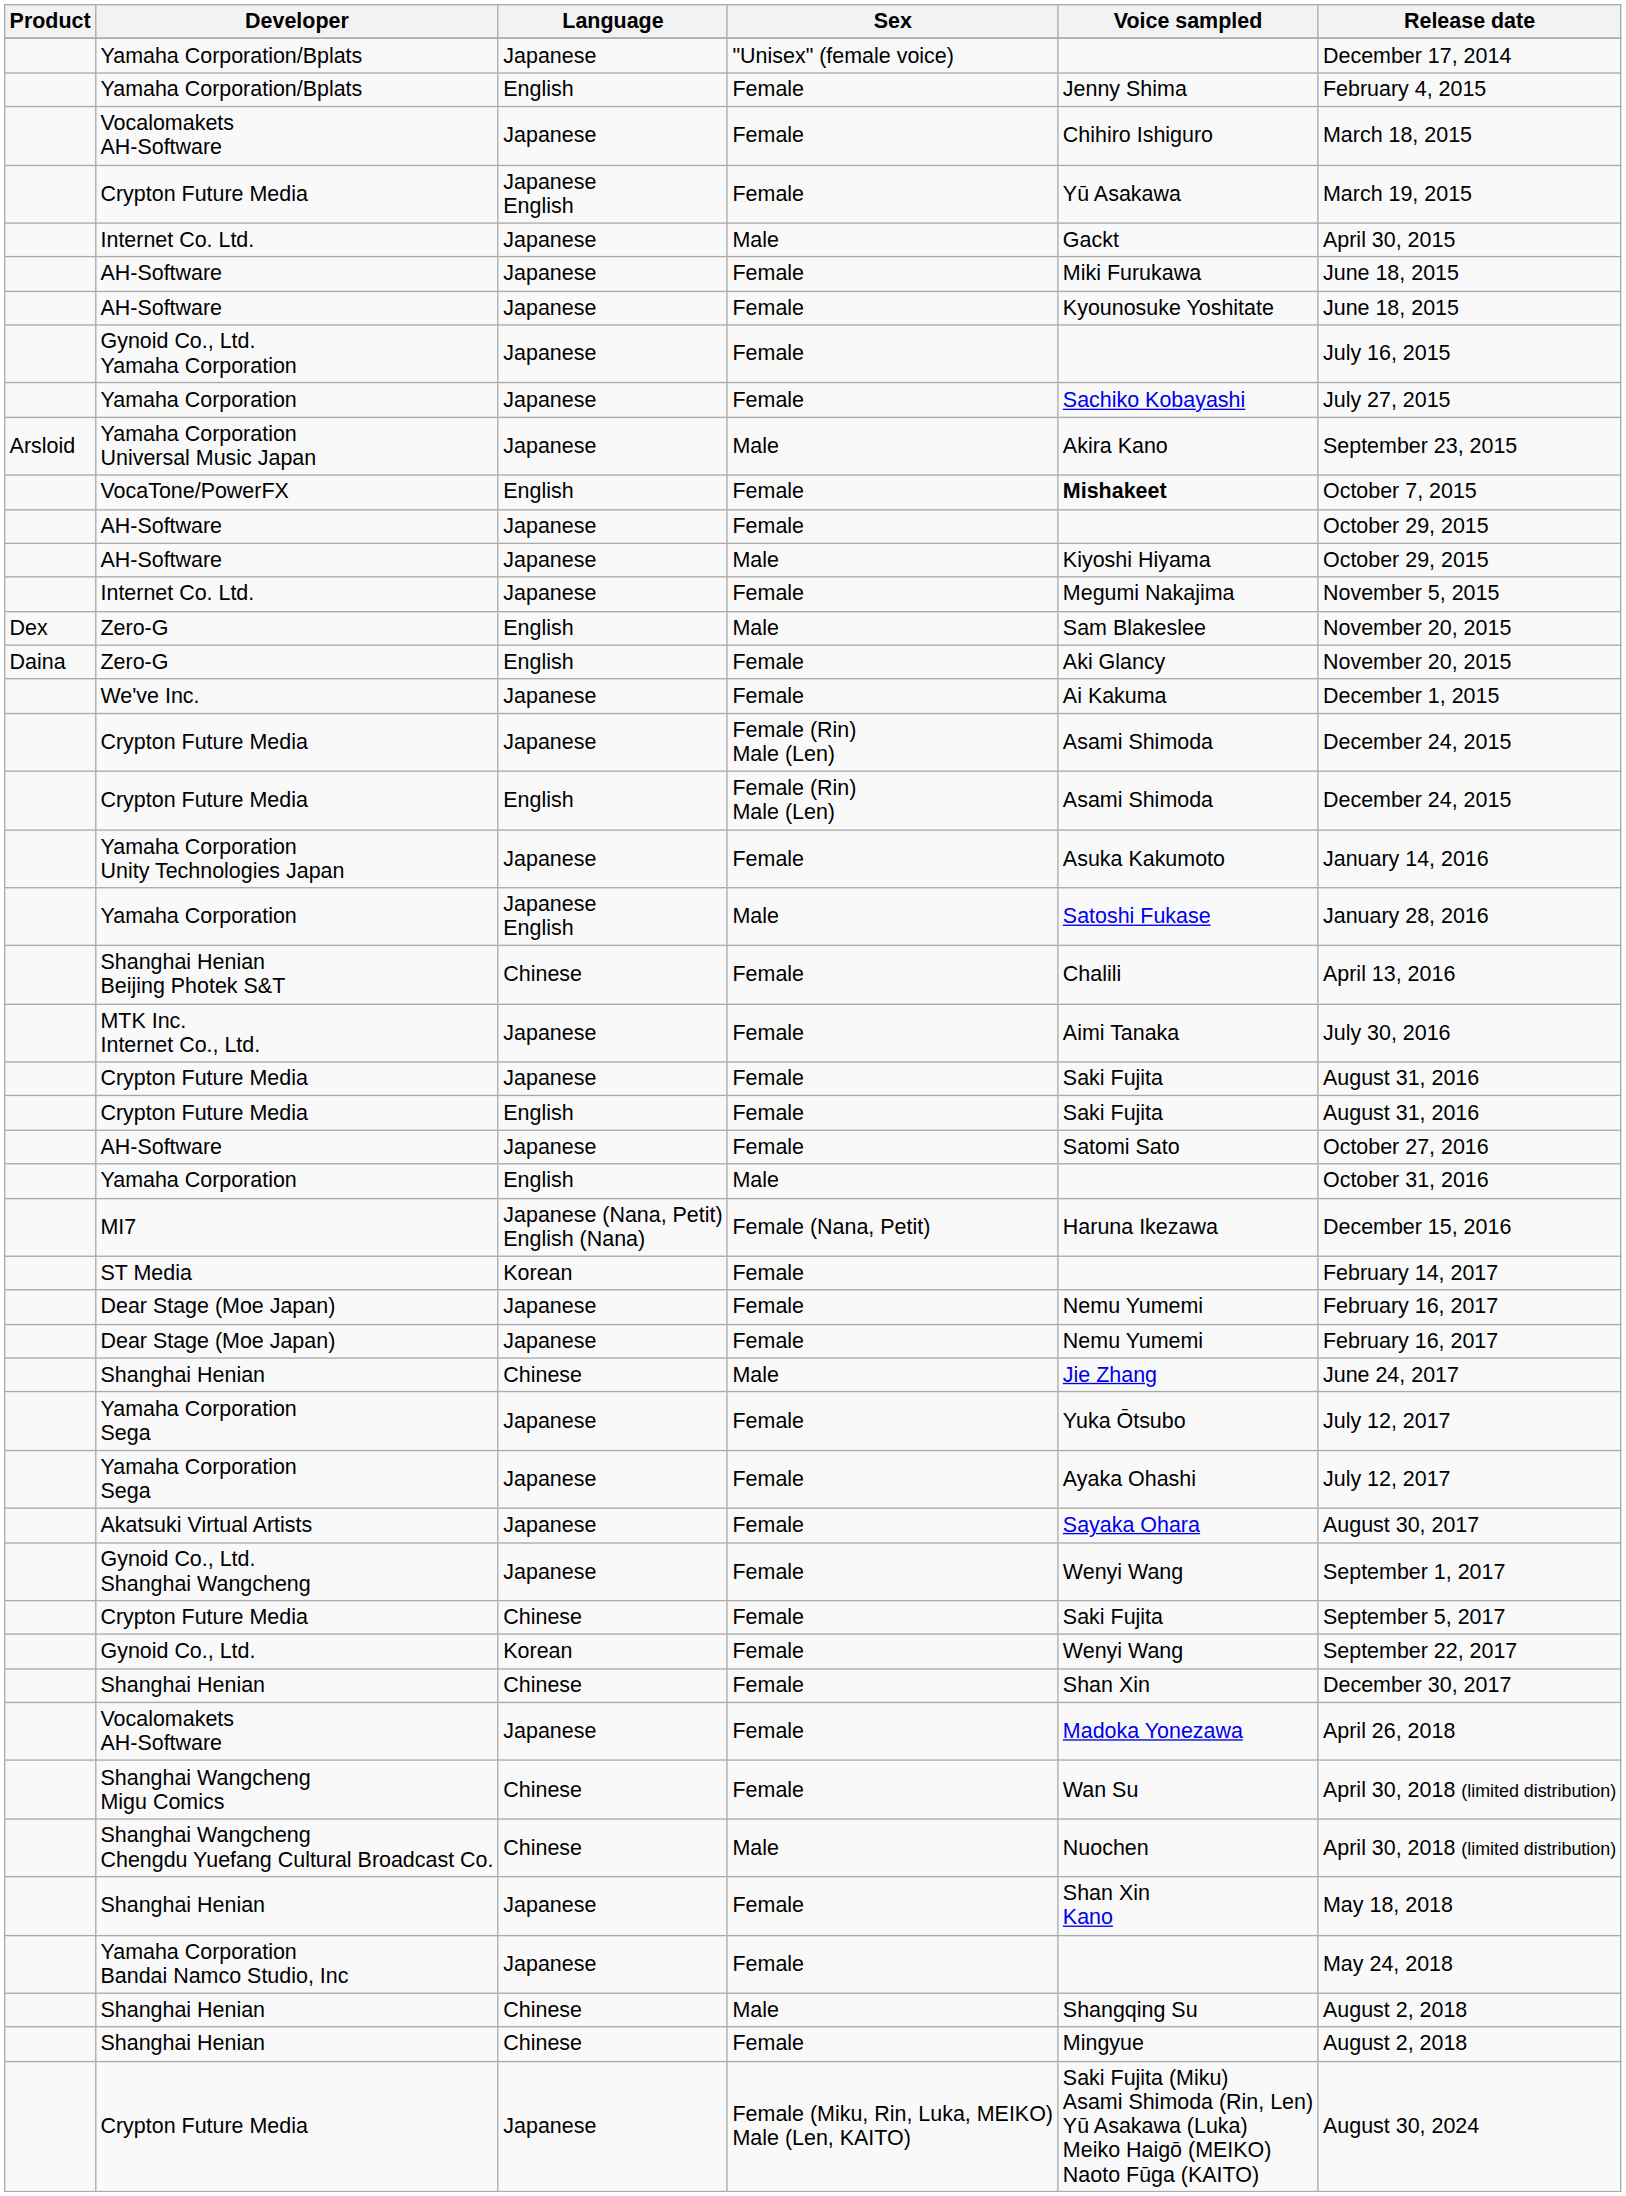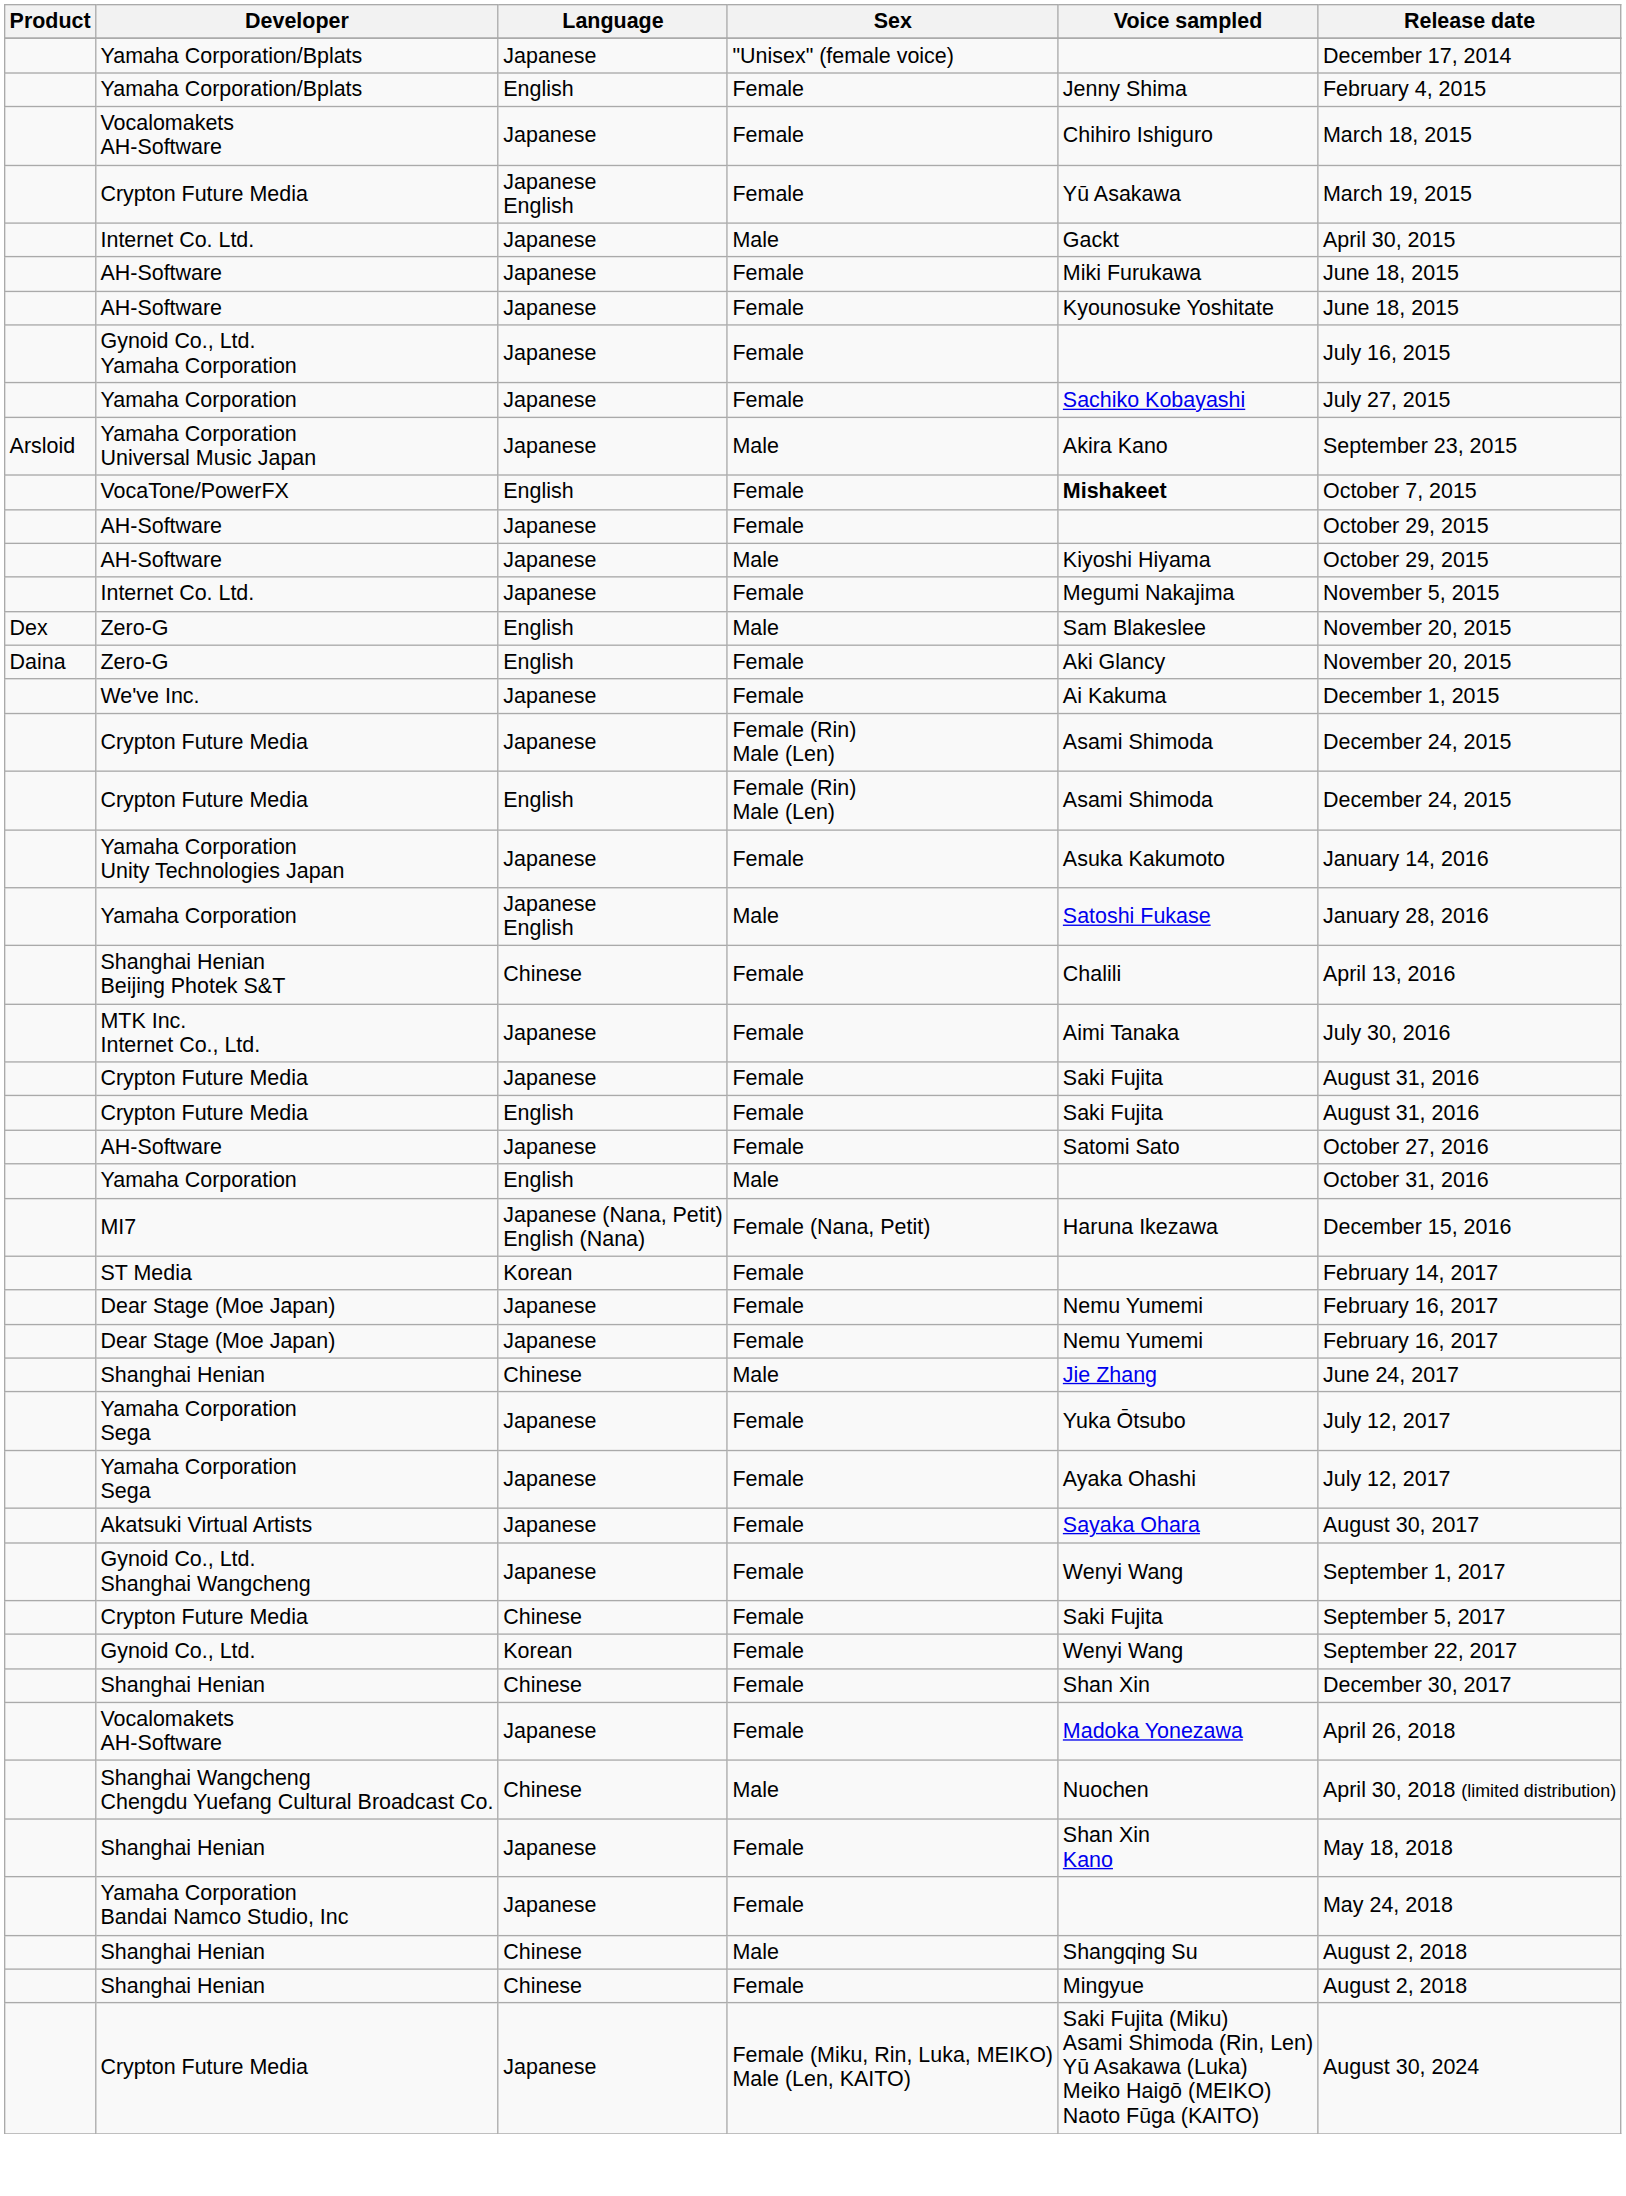 <table class="wikitable sortable">
 <tr>
 <th>Product</th>
 <th>Developer</th>
 <th>Language</th>
 <th>Sex</th>
 <th>Voice sampled</th>
 <th>Release date</th>
 </tr>
 <tr>
 </tr>
 <tr>
 </tr>
 <tr>
 <td></td>
 <td>Yamaha Corporation/Bplats</td>
 <td>Japanese</td>
 <td>"Unisex" (female voice)</td>
 <td></td>
 <td>December 17, 2014</td>
 </tr>
 <tr>
 <td></td>
 <td>Yamaha Corporation/Bplats</td>
 <td>English</td>
 <td>Female</td>
 <td>Jenny Shima</td>
 <td>February 4, 2015</td>
 </tr>
 <tr>
 <td></td>
 <td>Vocalomakets<br>AH-Software</td>
 <td>Japanese</td>
 <td>Female</td>
 <td>Chihiro Ishiguro</td>
 <td>March 18, 2015</td>
 </tr>
 <tr>
 <td></td>
 <td>Crypton Future Media</td>
 <td>Japanese<br>English</td>
 <td>Female</td>
 <td>Yū Asakawa</td>
 <td>March 19, 2015</td>
 </tr>
 <tr>
 <td></td>
 <td>Internet Co. Ltd.</td>
 <td>Japanese</td>
 <td>Male</td>
 <td>Gackt</td>
 <td>April 30, 2015</td>
 </tr>
 <tr>
 <td></td>
 <td>AH-Software</td>
 <td>Japanese</td>
 <td>Female</td>
 <td>Miki Furukawa</td>
 <td>June 18, 2015</td>
 </tr>
 <tr>
 <td></td>
 <td>AH-Software</td>
 <td>Japanese</td>
 <td>Female</td>
 <td>Kyounosuke Yoshitate</td>
 <td>June 18, 2015</td>
 </tr>
 <tr>
 <td></td>
 <td>Gynoid Co., Ltd.<br>Yamaha Corporation</td>
 <td>Japanese</td>
 <td>Female</td>
 <td></td>
 <td>July 16, 2015</td>
 </tr>
 <tr>
 <td></td>
 <td>Yamaha Corporation</td>
 <td>Japanese</td>
 <td>Female</td>
 <td><a href='#'>Sachiko Kobayashi</a></td>
 <td>July 27, 2015</td>
 </tr>
 <tr>
 <td>Arsloid</td>
 <td>Yamaha Corporation<br>Universal Music Japan</td>
 <td>Japanese</td>
 <td>Male</td>
 <td>Akira Kano</td>
 <td>September 23, 2015</td>
 </tr>
 <tr>
 <td></td>
 <td>VocaTone/PowerFX</td>
 <td>English</td>
 <td>Female</td>
 <td><strong>Mishakeet</strong></td>
 <td>October 7, 2015</td>
 </tr>
 <tr>
 <td></td>
 <td>AH-Software</td>
 <td>Japanese</td>
 <td>Female</td>
 <td></td>
 <td>October 29, 2015</td>
 </tr>
 <tr>
 <td></td>
 <td>AH-Software</td>
 <td>Japanese</td>
 <td>Male</td>
 <td>Kiyoshi Hiyama</td>
 <td>October 29, 2015</td>
 </tr>
 <tr>
 <td></td>
 <td>Internet Co. Ltd.</td>
 <td>Japanese</td>
 <td>Female</td>
 <td>Megumi Nakajima</td>
 <td>November 5, 2015</td>
 </tr>
 <tr>
 <td>Dex</td>
 <td>Zero-G</td>
 <td>English</td>
 <td>Male</td>
 <td>Sam Blakeslee</td>
 <td>November 20, 2015</td>
 </tr>
 <tr>
 <td>Daina</td>
 <td>Zero-G</td>
 <td>English</td>
 <td>Female</td>
 <td>Aki Glancy</td>
 <td>November 20, 2015</td>
 </tr>
 <tr>
 <td></td>
 <td>We've Inc.</td>
 <td>Japanese</td>
 <td>Female</td>
 <td>Ai Kakuma</td>
 <td>December 1, 2015</td>
 </tr>
 <tr>
 <td></td>
 <td>Crypton Future Media</td>
 <td>Japanese</td>
 <td>Female (Rin)<br>Male (Len)</td>
 <td>Asami Shimoda</td>
 <td>December 24, 2015</td>
 </tr>
 <tr>
 <td></td>
 <td>Crypton Future Media</td>
 <td>English</td>
 <td>Female (Rin)<br>Male (Len)</td>
 <td>Asami Shimoda</td>
 <td>December 24, 2015</td>
 </tr>
 <tr>
 <td></td>
 <td>Yamaha Corporation<br>Unity Technologies Japan</td>
 <td>Japanese</td>
 <td>Female</td>
 <td>Asuka Kakumoto</td>
 <td>January 14, 2016</td>
 </tr>
 <tr>
 <td></td>
 <td>Yamaha Corporation</td>
 <td>Japanese<br>English</td>
 <td>Male</td>
 <td><a href='#'>Satoshi Fukase</a></td>
 <td>January 28, 2016</td>
 </tr>
 <tr>
 <td></td>
 <td>Shanghai Henian<br>Beijing Photek S&T</td>
 <td>Chinese</td>
 <td>Female</td>
 <td>Chalili</td>
 <td>April 13, 2016</td>
 </tr>
 <tr>
 <td></td>
 <td>MTK Inc.<br>Internet Co., Ltd.</td>
 <td>Japanese</td>
 <td>Female</td>
 <td>Aimi Tanaka</td>
 <td>July 30, 2016</td>
 </tr>
 <tr>
 <td></td>
 <td>Crypton Future Media</td>
 <td>Japanese</td>
 <td>Female</td>
 <td>Saki Fujita</td>
 <td>August 31, 2016</td>
 </tr>
 <tr>
 <td></td>
 <td>Crypton Future Media</td>
 <td>English</td>
 <td>Female</td>
 <td>Saki Fujita</td>
 <td>August 31, 2016</td>
 </tr>
 <tr>
 <td></td>
 <td>AH-Software</td>
 <td>Japanese</td>
 <td>Female</td>
 <td>Satomi Sato</td>
 <td>October 27, 2016</td>
 </tr>
 <tr>
 <td></td>
 <td>Yamaha Corporation</td>
 <td>English</td>
 <td>Male</td>
 <td></td>
 <td>October 31, 2016</td>
 </tr>
 <tr>
 <td></td>
 <td>MI7</td>
 <td>Japanese (Nana, Petit)<br>English (Nana)</td>
 <td>Female (Nana, Petit)</td>
 <td>Haruna Ikezawa</td>
 <td>December 15, 2016</td>
 </tr>
 <tr>
 <td></td>
 <td>ST Media</td>
 <td>Korean</td>
 <td>Female</td>
 <td></td>
 <td>February 14, 2017</td>
 </tr>
 <tr>
 <td></td>
 <td>Dear Stage (Moe Japan)</td>
 <td>Japanese</td>
 <td>Female</td>
 <td>Nemu Yumemi</td>
 <td>February 16, 2017</td>
 </tr>
 <tr>
 <td></td>
 <td>Dear Stage (Moe Japan)</td>
 <td>Japanese</td>
 <td>Female</td>
 <td>Nemu Yumemi</td>
 <td>February 16, 2017</td>
 </tr>
 <tr>
 <td></td>
 <td>Shanghai Henian</td>
 <td>Chinese</td>
 <td>Male</td>
 <td><a href='#'>Jie Zhang</a></td>
 <td>June 24, 2017</td>
 </tr>
 <tr>
 <td></td>
 <td>Yamaha Corporation<br>Sega</td>
 <td>Japanese</td>
 <td>Female</td>
 <td>Yuka Ōtsubo</td>
 <td>July 12, 2017</td>
 </tr>
 <tr>
 <td></td>
 <td>Yamaha Corporation<br>Sega</td>
 <td>Japanese</td>
 <td>Female</td>
 <td>Ayaka Ohashi</td>
 <td>July 12, 2017</td>
 </tr>
 <tr>
 <td></td>
 <td>Akatsuki Virtual Artists</td>
 <td>Japanese</td>
 <td>Female</td>
 <td><a href='#'>Sayaka Ohara</a></td>
 <td>August 30, 2017</td>
 </tr>
 <tr>
 <td></td>
 <td>Gynoid Co., Ltd.<br>Shanghai Wangcheng</td>
 <td>Japanese</td>
 <td>Female</td>
 <td>Wenyi Wang</td>
 <td>September 1, 2017</td>
 </tr>
 <tr>
 <td></td>
 <td>Crypton Future Media</td>
 <td>Chinese</td>
 <td>Female</td>
 <td>Saki Fujita</td>
 <td>September 5, 2017</td>
 </tr>
 <tr>
 <td></td>
 <td>Gynoid Co., Ltd.</td>
 <td>Korean</td>
 <td>Female</td>
 <td>Wenyi Wang</td>
 <td>September 22, 2017</td>
 </tr>
 <tr>
 <td></td>
 <td>Shanghai Henian</td>
 <td>Chinese</td>
 <td>Female</td>
 <td>Shan Xin</td>
 <td>December 30, 2017</td>
 </tr>
 <tr>
 <td></td>
 <td>Vocalomakets<br>AH-Software</td>
 <td>Japanese</td>
 <td>Female</td>
 <td><a href='#'>Madoka Yonezawa</a></td>
 <td>April 26, 2018</td>
 </tr>
 <tr>
 <td></td>
-<td>Shanghai Wangcheng<br>Migu Comics</td>
-<td>Chinese</td>
-<td>Female</td>
-<td>Wan Su</td>
-<td>April 30, 2018 <small>(limited distribution)</small></td>
-</tr>
-<tr>
-<td></td>
 <td>Shanghai Wangcheng<br>Chengdu Yuefang Cultural Broadcast Co.</td>
 <td>Chinese</td>
 <td>Male</td>
 <td>Nuochen</td>
 <td>April 30, 2018 <small>(limited distribution)</small></td>
 </tr>
 <tr>
 <td></td>
 <td>Shanghai Henian</td>
 <td>Japanese</td>
 <td>Female</td>
 <td>Shan Xin<br><a href='#'>Kano</a></td>
 <td>May 18, 2018</td>
 </tr>
 <tr>
 <td></td>
 <td>Yamaha Corporation<br>Bandai Namco Studio, Inc</td>
 <td>Japanese</td>
 <td>Female</td>
 <td></td>
 <td>May 24, 2018</td>
 </tr>
 <tr>
 <td></td>
 <td>Shanghai Henian</td>
 <td>Chinese</td>
 <td>Male</td>
 <td>Shangqing Su</td>
 <td>August 2, 2018</td>
 </tr>
 <tr>
 <td></td>
 <td>Shanghai Henian</td>
 <td>Chinese</td>
 <td>Female</td>
 <td>Mingyue</td>
 <td>August 2, 2018</td>
 </tr>
 <tr>
 <td></td>
 <td>Crypton Future Media</td>
 <td>Japanese</td>
 <td>Female (Miku, Rin, Luka, MEIKO)<br>Male (Len, KAITO)</td>
 <td>Saki Fujita (Miku)<br>Asami Shimoda (Rin, Len)<br>Yū Asakawa (Luka)<br>Meiko Haigō (MEIKO)<br>Naoto Fūga (KAITO)</td>
 <td>August 30, 2024</td>
 </tr>
 </table>
